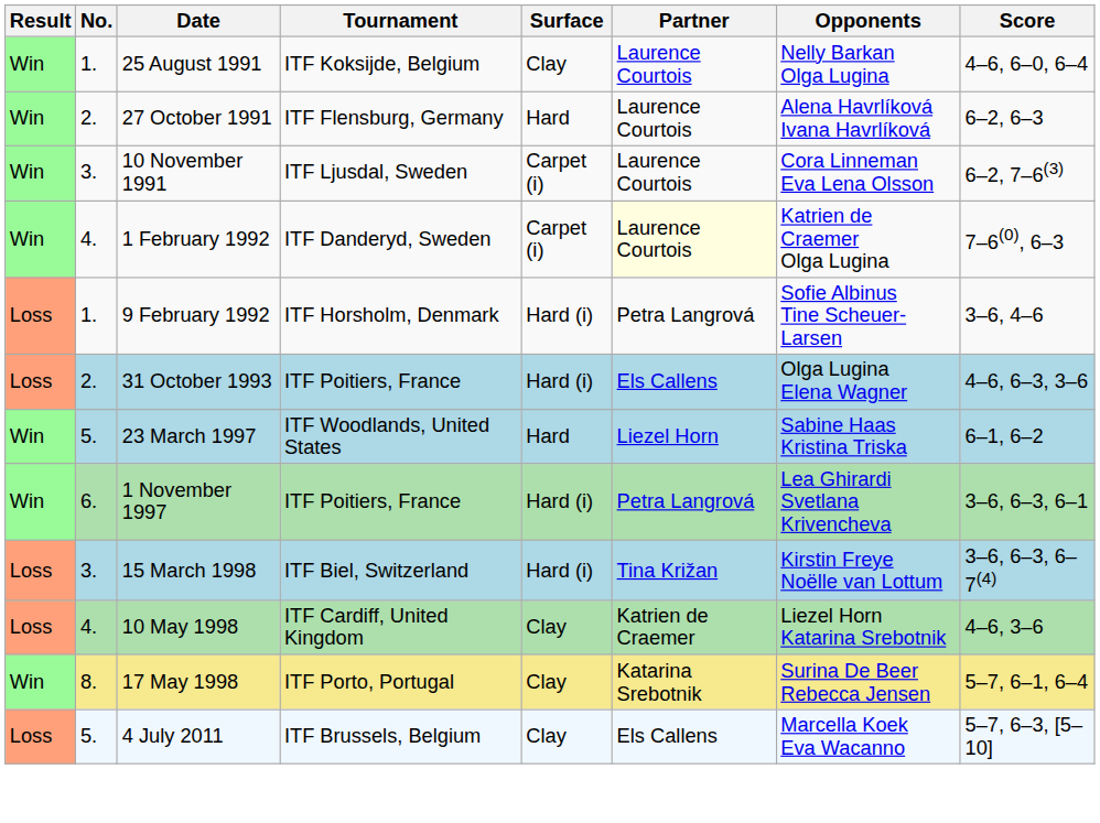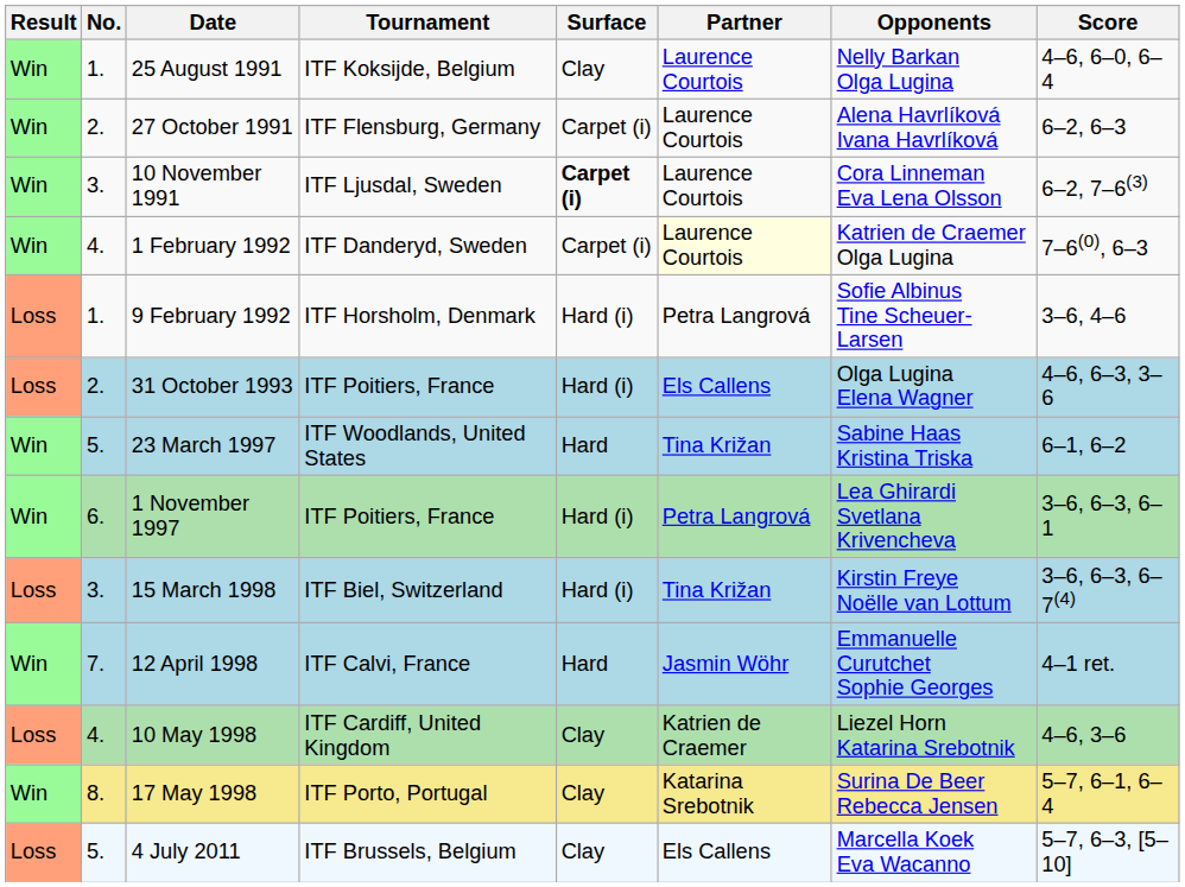 <table class="sortable wikitable">
 <tr>
 <th>Result</th>
 <th>No.</th>
 <th>Date</th>
 <th>Tournament</th>
 <th>Surface</th>
 <th>Partner</th>
 <th>Opponents</th>
 <th class="unsortable">Score</th>
 </tr>
 <tr>
 <td style="background:#98fb98;">Win</td>
 <td>1.</td>
 <td>25 August 1991</td>
 <td>ITF Koksijde, Belgium</td>
 <td>Clay</td>
 <td> <a href='#'>Laurence Courtois</a></td>
 <td> <a href='#'>Nelly Barkan</a> <br>  <a href='#'>Olga Lugina</a></td>
 <td>4–6, 6–0, 6–4</td>
 </tr>
 <tr>
 <td style="background:#98fb98;">Win</td>
 <td>2.</td>
 <td>27 October 1991</td>
 <td>ITF Flensburg, Germany</td>
-<td>Hard</td>
+<td>Carpet (i)</td>
 <td> Laurence Courtois</td>
 <td> <a href='#'>Alena Havrlíková</a> <br>  <a href='#'>Ivana Havrlíková</a></td>
 <td>6–2, 6–3</td>
 </tr>
 <tr>
 <td style="background:#98fb98;">Win</td>
 <td>3.</td>
 <td>10 November 1991</td>
 <td>ITF Ljusdal, Sweden</td>
-<td>Carpet (i)</td>
+<td><strong>Carpet (i)</strong></td>
 <td> Laurence Courtois</td>
 <td> <a href='#'>Cora Linneman</a> <br>  <a href='#'>Eva Lena Olsson</a></td>
 <td>6–2, 7–6<sup>(3)</sup></td>
 </tr>
 <tr>
 <td style="background:#98fb98;">Win</td>
 <td>4.</td>
 <td>1 February 1992</td>
 <td>ITF Danderyd, Sweden</td>
 <td>Carpet (i)</td>
 <td style="background: lightyellow;"> Laurence Courtois</td>
 <td> <a href='#'>Katrien de Craemer</a> <br>  Olga Lugina</td>
 <td>7–6<sup>(0)</sup>, 6–3</td>
 </tr>
 <tr>
 <td style="background:#ffa07a;">Loss</td>
 <td>1.</td>
 <td>9 February 1992</td>
 <td>ITF Horsholm, Denmark</td>
 <td>Hard (i)</td>
 <td> Petra Langrová</td>
 <td> <a href='#'>Sofie Albinus</a> <br>  <a href='#'>Tine Scheuer-Larsen</a></td>
 <td>3–6, 4–6</td>
 </tr>
 <tr style="background:lightblue;">
 <td style="background:#ffa07a;">Loss</td>
 <td>2.</td>
 <td>31 October 1993</td>
 <td>ITF Poitiers, France</td>
 <td>Hard (i)</td>
 <td> <a href='#'>Els Callens</a></td>
 <td> Olga Lugina <br>  <a href='#'>Elena Wagner</a></td>
 <td>4–6, 6–3, 3–6</td>
 </tr>
 <tr style="background:lightblue;">
 <td style="background:#98fb98;">Win</td>
 <td>5.</td>
 <td>23 March 1997</td>
 <td>ITF Woodlands, United States</td>
 <td>Hard</td>
-<td> <a href='#'>Liezel Horn</a></td>
+<td> <a href='#'>Tina Križan</a></td>
 <td> <a href='#'>Sabine Haas</a> <br>  <a href='#'>Kristina Triska</a></td>
 <td>6–1, 6–2</td>
 </tr>
 <tr style="background:#addfad;">
 <td style="background:#98fb98;">Win</td>
 <td>6.</td>
 <td>1 November 1997</td>
 <td>ITF Poitiers, France</td>
 <td>Hard (i)</td>
 <td> <a href='#'>Petra Langrová</a></td>
 <td> <a href='#'>Lea Ghirardi</a> <br>  <a href='#'>Svetlana Krivencheva</a></td>
 <td>3–6, 6–3, 6–1</td>
 </tr>
 <tr style="background:lightblue;">
 <td style="background:#ffa07a;">Loss</td>
 <td>3.</td>
 <td>15 March 1998</td>
 <td>ITF Biel, Switzerland</td>
 <td>Hard (i)</td>
 <td> <a href='#'>Tina Križan</a></td>
 <td> <a href='#'>Kirstin Freye</a> <br>  <a href='#'>Noëlle van Lottum</a></td>
 <td>3–6, 6–3, 6–7<sup>(4)</sup></td>
+</tr>
+<tr style="background:lightblue;">
+<td style="background:#98fb98;">Win</td>
+<td>7.</td>
+<td>12 April 1998</td>
+<td>ITF Calvi, France</td>
+<td>Hard</td>
+<td> <a href='#'>Jasmin Wöhr</a></td>
+<td> <a href='#'>Emmanuelle Curutchet</a> <br>  <a href='#'>Sophie Georges</a></td>
+<td>4–1 ret.</td>
 </tr>
 <tr style="background:#addfad;">
 <td style="background:#ffa07a;">Loss</td>
 <td>4.</td>
 <td>10 May 1998</td>
 <td>ITF Cardiff, United Kingdom</td>
 <td>Clay</td>
 <td> Katrien de Craemer</td>
 <td> Liezel Horn <br>  <a href='#'>Katarina Srebotnik</a></td>
 <td>4–6, 3–6</td>
 </tr>
 <tr style="background:#f7e98e;">
 <td style="background:#98fb98;">Win</td>
 <td>8.</td>
 <td>17 May 1998</td>
 <td>ITF Porto, Portugal</td>
 <td>Clay</td>
 <td> Katarina Srebotnik</td>
 <td> <a href='#'>Surina De Beer</a> <br>  <a href='#'>Rebecca Jensen</a></td>
 <td>5–7, 6–1, 6–4</td>
 </tr>
 <tr style="background:#f0f8ff;">
 <td style="background:#ffa07a;">Loss</td>
 <td>5.</td>
 <td>4 July 2011</td>
 <td>ITF Brussels, Belgium</td>
 <td>Clay</td>
 <td> Els Callens</td>
 <td> <a href='#'>Marcella Koek</a> <br>  <a href='#'>Eva Wacanno</a></td>
 <td>5–7, 6–3, [5–10]</td>
 </tr>
 </table>
